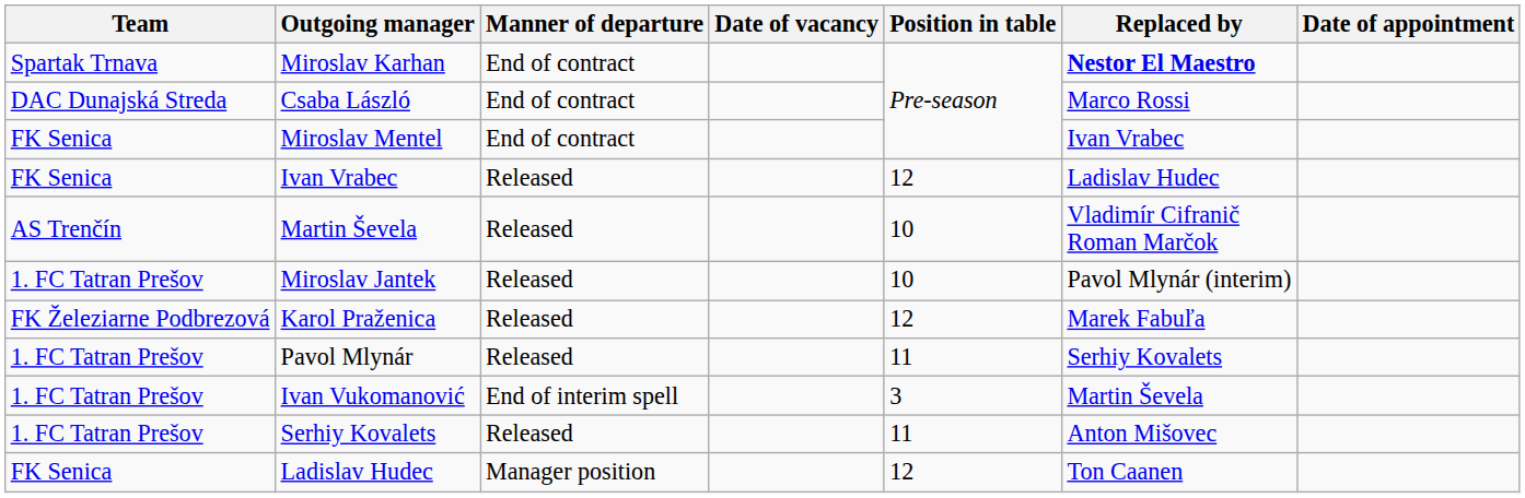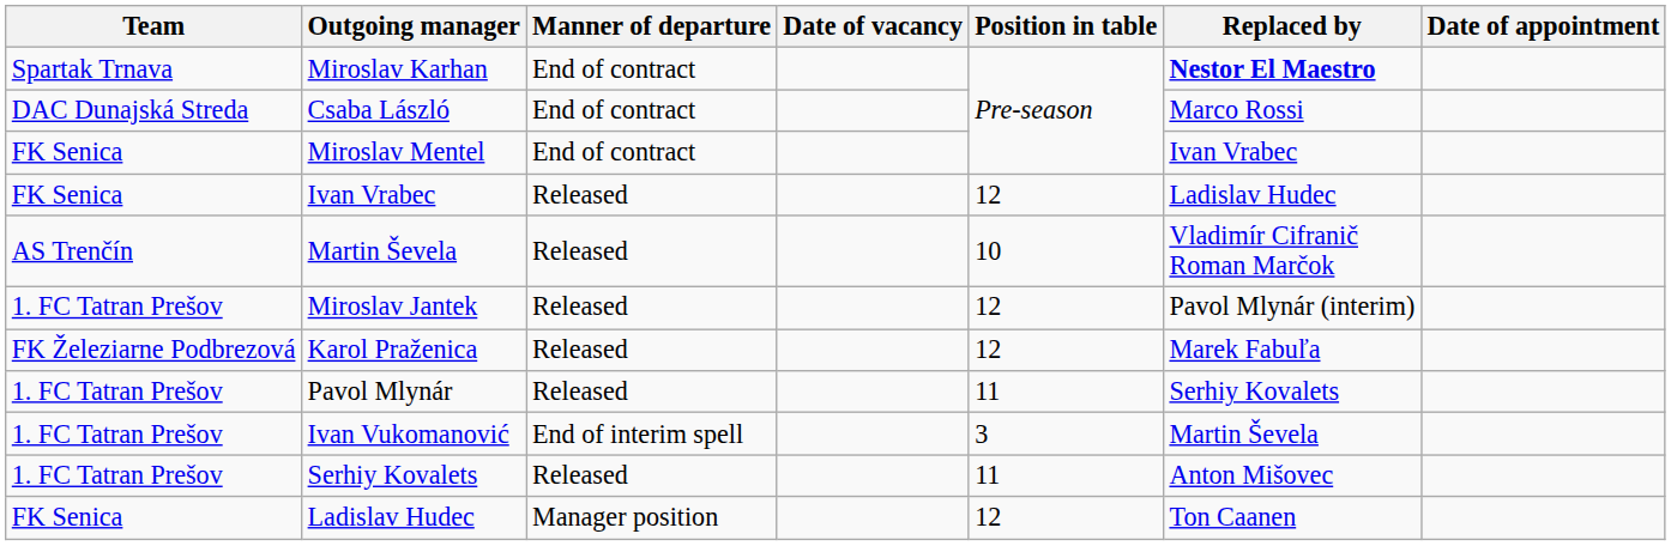 <table class="wikitable sortable">
 <tr>
 <th>Team</th>
 <th>Outgoing manager</th>
 <th>Manner of departure</th>
 <th>Date of vacancy</th>
 <th>Position in table</th>
 <th>Replaced by</th>
 <th>Date of appointment</th>
 </tr>
 <tr>
 <td><a href='#'>Spartak Trnava</a></td>
 <td> <a href='#'>Miroslav Karhan</a></td>
 <td>End of contract</td>
 <td></td>
 <td rowspan=3><em>Pre-season</em></td>
 <td><strong> <a href='#'>Nestor El Maestro</a></strong></td>
 <td></td>
 </tr>
 <tr>
 <td><a href='#'>DAC Dunajská Streda</a></td>
 <td> <a href='#'>Csaba László</a></td>
 <td>End of contract</td>
 <td></td>
 <td> <a href='#'>Marco Rossi</a></td>
 <td></td>
 </tr>
 <tr>
 <td><a href='#'>FK Senica</a></td>
 <td> <a href='#'>Miroslav Mentel</a></td>
 <td>End of contract</td>
 <td></td>
 <td> <a href='#'>Ivan Vrabec</a></td>
 <td></td>
 </tr>
 <tr>
 <td><a href='#'>FK Senica</a></td>
 <td> <a href='#'>Ivan Vrabec</a></td>
 <td>Released</td>
 <td></td>
 <td>12</td>
 <td> <a href='#'>Ladislav Hudec</a></td>
 <td></td>
 </tr>
 <tr>
 <td><a href='#'>AS Trenčín</a></td>
 <td> <a href='#'>Martin Ševela</a></td>
 <td>Released</td>
 <td></td>
 <td>10</td>
 <td> <a href='#'>Vladimír Cifranič</a><br> <a href='#'>Roman Marčok</a></td>
 <td></td>
 </tr>
 <tr>
 <td><a href='#'>1. FC Tatran Prešov</a></td>
 <td> <a href='#'>Miroslav Jantek</a></td>
 <td>Released</td>
 <td></td>
-<td>10</td>
+<td>12</td>
 <td> Pavol Mlynár (interim)</td>
 <td></td>
 </tr>
 <tr>
 <td><a href='#'>FK Železiarne Podbrezová</a></td>
 <td> <a href='#'>Karol Praženica</a></td>
 <td>Released</td>
 <td></td>
 <td>12</td>
 <td> <a href='#'>Marek Fabuľa</a></td>
 <td></td>
 </tr>
 <tr>
 <td><a href='#'>1. FC Tatran Prešov</a></td>
 <td> Pavol Mlynár</td>
 <td>Released</td>
 <td></td>
 <td>11</td>
 <td> <a href='#'>Serhiy Kovalets</a></td>
 <td></td>
 </tr>
 <tr>
 <td><a href='#'>1. FC Tatran Prešov</a></td>
 <td> <a href='#'>Ivan Vukomanović</a></td>
 <td>End of interim spell</td>
 <td></td>
 <td>3</td>
 <td> <a href='#'>Martin Ševela</a></td>
 <td></td>
 </tr>
 <tr>
 <td><a href='#'>1. FC Tatran Prešov</a></td>
 <td> <a href='#'>Serhiy Kovalets</a></td>
 <td>Released</td>
 <td></td>
 <td>11</td>
 <td> <a href='#'>Anton Mišovec</a></td>
 <td></td>
 </tr>
 <tr>
 <td><a href='#'>FK Senica</a></td>
 <td> <a href='#'>Ladislav Hudec</a></td>
 <td>Manager position</td>
 <td></td>
 <td>12</td>
 <td> <a href='#'>Ton Caanen</a></td>
 <td></td>
 </tr>
 </table>
